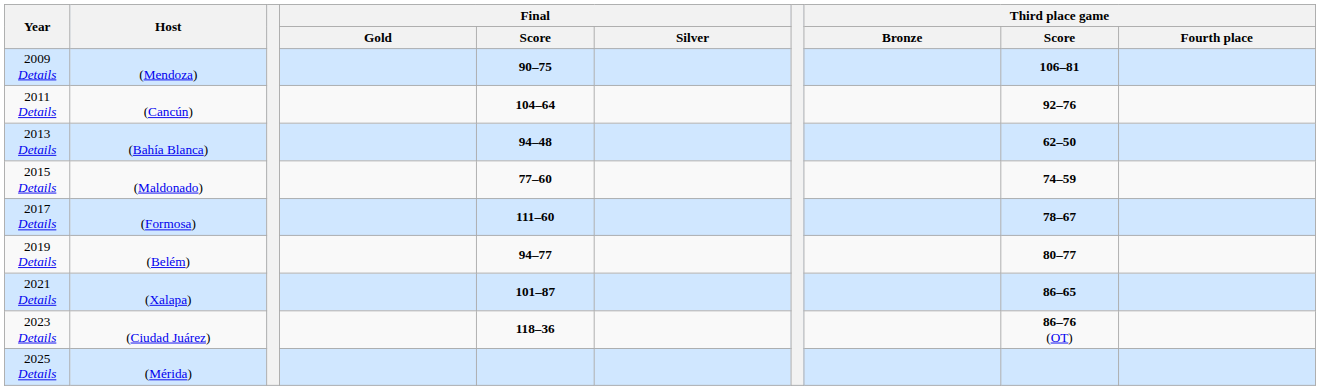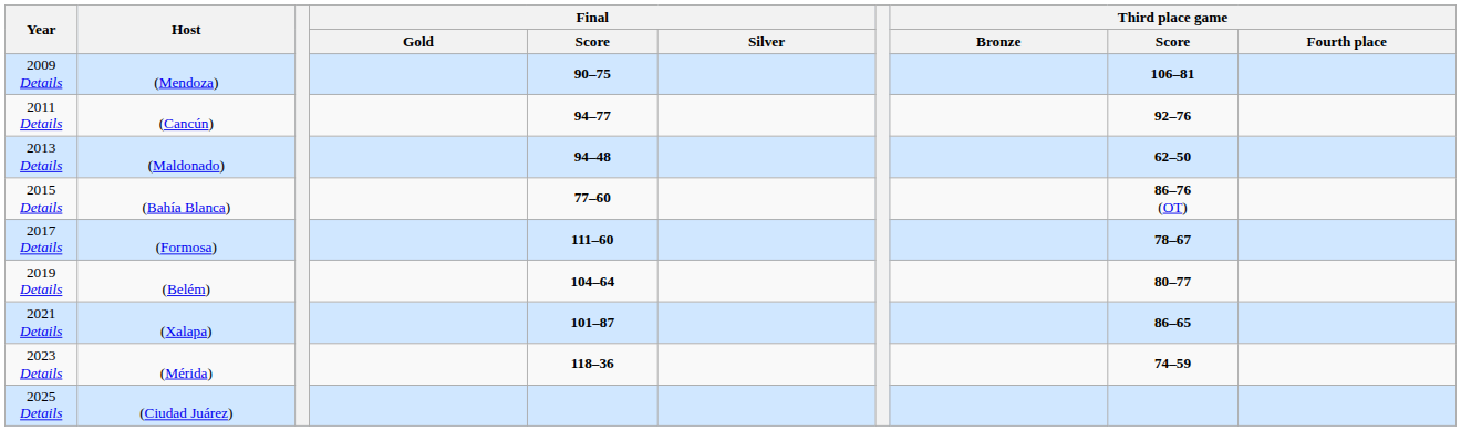 <table class="wikitable" style="font-size:90%; width: 90%; text-align: center;">
 <tr bgcolor=#C1D8FF>
 <th rowspan=2 width=5%>Year</th>
 <th rowspan=2 width=15%>Host</th>
 <th rowspan="11" width="1%" bgcolor="ffffff"></th>
 <th colspan=3>Final</th>
 <th rowspan="11" width="1%" bgcolor="ffffff"></th>
 <th colspan=3>Third place game</th>
 </tr>
 <tr bgcolor=#EFEFEF>
 <th width=15%>Gold</th>
 <th width=9%>Score</th>
 <th width=15%>Silver</th>
 <th width=15%>Bronze</th>
 <th width=9%>Score</th>
 <th width=15%>Fourth place</th>
 </tr>
 <tr bgcolor=#D0E7FF>
 <td>2009<br><em><a href='#'>Details</a></em></td>
 <td><br>(<a href='#'>Mendoza</a>)</td>
 <td><strong></strong></td>
 <td><strong>90–75</strong></td>
 <td></td>
 <td></td>
 <td><strong>106–81</strong></td>
 <td></td>
 </tr>
 <tr>
 <td>2011<br><em><a href='#'>Details</a></em></td>
 <td><br>(<a href='#'>Cancún</a>)</td>
 <td><strong></strong></td>
-<td><strong>104–64</strong></td>
+<td><strong>94–77</strong></td>
 <td></td>
 <td></td>
 <td><strong>92–76</strong></td>
 <td></td>
 </tr>
 <tr bgcolor=#D0E7FF>
 <td>2013<br><em><a href='#'>Details</a></em></td>
-<td><br>(<a href='#'>Bahía Blanca</a>)</td>
+<td><br>(<a href='#'>Maldonado</a>)</td>
 <td><strong></strong></td>
 <td><strong>94–48</strong></td>
 <td></td>
 <td></td>
 <td><strong>62–50</strong></td>
 <td></td>
 </tr>
 <tr>
 <td>2015<br><em><a href='#'>Details</a></em></td>
-<td><br>(<a href='#'>Maldonado</a>)</td>
+<td><br>(<a href='#'>Bahía Blanca</a>)</td>
 <td><strong></strong></td>
 <td><strong>77–60</strong></td>
 <td></td>
 <td></td>
-<td><strong>74–59</strong></td>
+<td><strong>86–76</strong><br>(<a href='#'>OT</a>)</td>
 <td></td>
 </tr>
 <tr bgcolor=#D0E7FF>
 <td>2017<br><em><a href='#'>Details</a></em></td>
 <td><br>(<a href='#'>Formosa</a>)</td>
 <td><strong></strong></td>
 <td><strong>111–60</strong></td>
 <td></td>
 <td></td>
 <td><strong>78–67</strong></td>
 <td></td>
 </tr>
 <tr>
 <td>2019<br><em><a href='#'>Details</a></em></td>
 <td><br>(<a href='#'>Belém</a>)</td>
 <td><strong></strong></td>
-<td><strong>94–77</strong></td>
+<td><strong>104–64</strong></td>
 <td></td>
 <td></td>
 <td><strong>80–77</strong></td>
 <td></td>
 </tr>
 <tr bgcolor=#D0E7FF>
 <td>2021<br><em><a href='#'>Details</a></em></td>
 <td><br>(<a href='#'>Xalapa</a>)</td>
 <td><strong></strong></td>
 <td><strong>101–87</strong></td>
 <td></td>
 <td></td>
 <td><strong>86–65</strong></td>
 <td></td>
 </tr>
 <tr>
 <td>2023<br><em><a href='#'>Details</a></em></td>
-<td><br>(<a href='#'>Ciudad Juárez</a>)</td>
+<td><br>(<a href='#'>Mérida</a>)</td>
 <td><strong></strong></td>
 <td><strong>118–36</strong></td>
 <td></td>
 <td></td>
-<td><strong>86–76</strong><br>(<a href='#'>OT</a>)</td>
+<td><strong>74–59</strong></td>
 <td></td>
 </tr>
 <tr bgcolor=#D0E7FF>
 <td>2025<br><em><a href='#'>Details</a></em></td>
-<td><br>(<a href='#'>Mérida</a>)</td>
+<td><br>(<a href='#'>Ciudad Juárez</a>)</td>
 <td></td>
 <td></td>
 <td></td>
 <td></td>
 <td></td>
 <td></td>
 </tr>
 </table>
